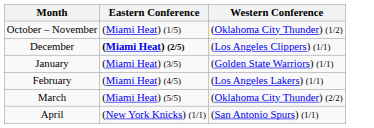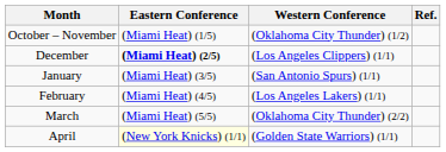 <table class="wikitable sortable" border="1">
 <tr>
 <th>Month</th>
 <th>Eastern Conference</th>
 <th>Western Conference</th>
+<th class=unsortable>Ref.</th>
 </tr>
 <tr>
 <td align=center>October – November</td>
 <td> (<a href='#'>Miami Heat</a>) <small>(1/5)</small></td>
 <td> (<a href='#'>Oklahoma City Thunder</a>) <small>(1/2)</small></td>
+<td align=center></td>
 </tr>
 <tr>
 <td align=center>December</td>
 <td><strong> (<a href='#'>Miami Heat</a>) <small>(2/5)</small></strong></td>
 <td> (<a href='#'>Los Angeles Clippers</a>) <small>(1/1)</small></td>
+<td align=center></td>
 </tr>
 <tr>
 <td align=center>January</td>
 <td> (<a href='#'>Miami Heat</a>) <small>(3/5)</small></td>
-<td> (<a href='#'>Golden State Warriors</a>) <small>(1/1)</small></td>
+<td> (<a href='#'>San Antonio Spurs</a>) <small>(1/1)</small></td>
+<td align=center></td>
 </tr>
 <tr>
 <td align=center>February</td>
 <td> (<a href='#'>Miami Heat</a>) <small>(4/5)</small></td>
 <td> (<a href='#'>Los Angeles Lakers</a>) <small>(1/1)</small></td>
+<td align=center></td>
 </tr>
 <tr>
 <td align=center>March</td>
 <td> (<a href='#'>Miami Heat</a>) <small>(5/5)</small></td>
 <td> (<a href='#'>Oklahoma City Thunder</a>) <small>(2/2)</small></td>
+<td align=center></td>
 </tr>
 <tr>
 <td align=center>April</td>
-<td> (<a href='#'>New York Knicks</a>) <small>(1/1)</small></td>
-<td> (<a href='#'>San Antonio Spurs</a>) <small>(1/1)</small></td>
+<td style="background: lightyellow;"> (<a href='#'>New York Knicks</a>) <small>(1/1)</small></td>
+<td> (<a href='#'>Golden State Warriors</a>) <small>(1/1)</small></td>
+<td align=center></td>
 </tr>
 </table>
